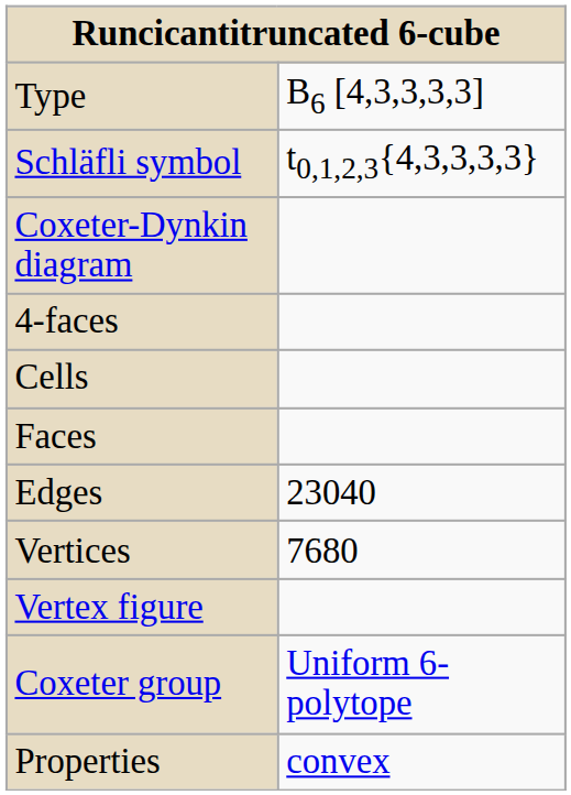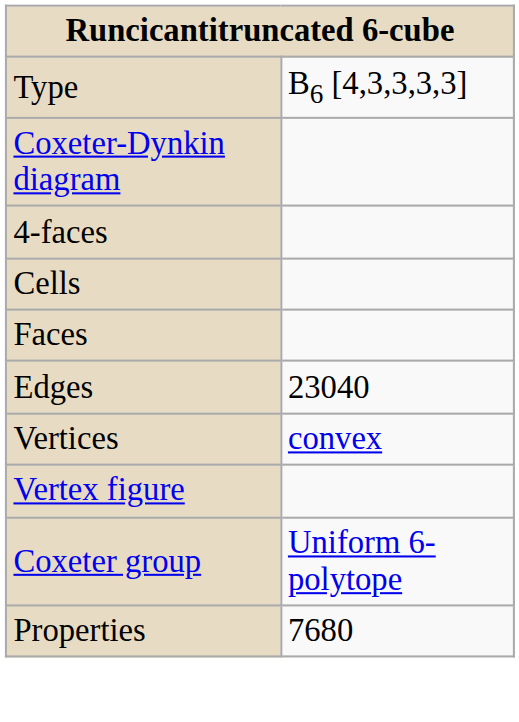 <table class="wikitable" align="right" style="margin-left:10px" width="250">
 <tr>
 <td bgcolor=#e7dcc3 align=center colspan=2><strong>Runcicantitruncated 6-cube</strong></td>
 </tr>
 <tr>
 <td bgcolor=#e7dcc3>Type</td>
 <td>B<sub>6</sub> [4,3,3,3,3]</td>
-</tr>
-<tr>
-<td bgcolor=#e7dcc3><a href='#'>Schläfli symbol</a></td>
-<td>t<sub>0,1,2,3</sub>{4,3,3,3,3}</td>
 </tr>
 <tr>
 <td bgcolor=#e7dcc3><a href='#'>Coxeter-Dynkin diagram</a></td>
 <td></td>
 </tr>
 <tr>
 <td bgcolor=#e7dcc3>4-faces</td>
 <td></td>
 </tr>
 <tr>
 <td bgcolor=#e7dcc3>Cells</td>
 <td></td>
 </tr>
 <tr>
 <td bgcolor=#e7dcc3>Faces</td>
 <td></td>
 </tr>
 <tr>
 <td bgcolor=#e7dcc3>Edges</td>
 <td>23040</td>
 </tr>
 <tr>
 <td bgcolor=#e7dcc3>Vertices</td>
-<td>7680</td>
+<td><a href='#'>convex</a></td>
 </tr>
 <tr>
 <td bgcolor=#e7dcc3><a href='#'>Vertex figure</a></td>
 <td></td>
 </tr>
 <tr>
 <td bgcolor=#e7dcc3><a href='#'>Coxeter group</a></td>
 <td><a href='#'>Uniform 6-polytope</a></td>
 </tr>
 <tr>
 <td bgcolor=#e7dcc3>Properties</td>
-<td><a href='#'>convex</a></td>
+<td>7680</td>
 </tr>
 </table>
